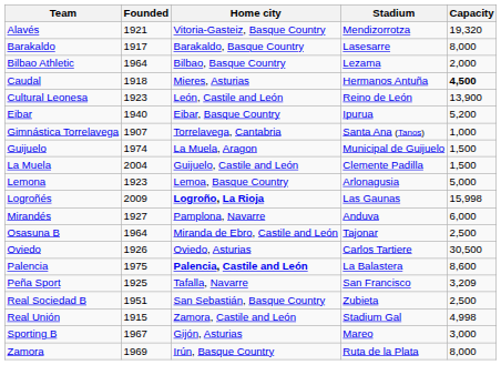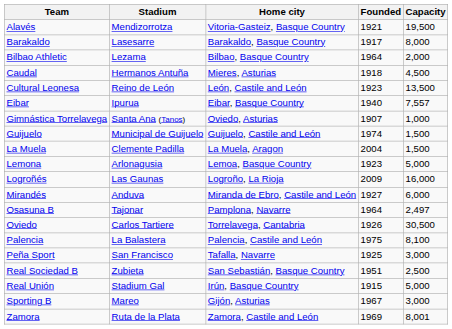 <table class="wikitable sortable">
 <tr>
 <th>Team</th>
+<th>Stadium</th>
+<th>Home city</th>
 <th>Founded</th>
-<th>Home city</th>
-<th>Stadium</th>
 <th>Capacity</th>
 </tr>
 <tr>
 <td><a href='#'>Alavés</a></td>
+<td><a href='#'>Mendizorrotza</a></td>
+<td><a href='#'>Vitoria-Gasteiz</a>, <a href='#'>Basque Country</a></td>
 <td>1921</td>
-<td><a href='#'>Vitoria-Gasteiz</a>, <a href='#'>Basque Country</a></td>
-<td><a href='#'>Mendizorrotza</a></td>
-<td>19,320</td>
+<td>19,500</td>
 </tr>
 <tr>
 <td><a href='#'>Barakaldo</a></td>
+<td><a href='#'>Lasesarre</a></td>
+<td><a href='#'>Barakaldo</a>, <a href='#'>Basque Country</a></td>
 <td>1917</td>
-<td><a href='#'>Barakaldo</a>, <a href='#'>Basque Country</a></td>
-<td><a href='#'>Lasesarre</a></td>
 <td>8,000</td>
 </tr>
 <tr>
 <td><a href='#'>Bilbao Athletic</a></td>
+<td><a href='#'>Lezama</a></td>
+<td><a href='#'>Bilbao</a>, <a href='#'>Basque Country</a></td>
 <td>1964</td>
-<td><a href='#'>Bilbao</a>, <a href='#'>Basque Country</a></td>
-<td><a href='#'>Lezama</a></td>
 <td>2,000</td>
 </tr>
 <tr>
 <td><a href='#'>Caudal</a></td>
+<td><a href='#'>Hermanos Antuña</a></td>
+<td><a href='#'>Mieres</a>, <a href='#'>Asturias</a></td>
 <td>1918</td>
-<td><a href='#'>Mieres</a>, <a href='#'>Asturias</a></td>
-<td><a href='#'>Hermanos Antuña</a></td>
-<td><strong>4,500</strong></td>
+<td>4,500</td>
 </tr>
 <tr>
 <td><a href='#'>Cultural Leonesa</a></td>
+<td><a href='#'>Reino de León</a></td>
+<td><a href='#'>León</a>, <a href='#'>Castile and León</a></td>
 <td>1923</td>
-<td><a href='#'>León</a>, <a href='#'>Castile and León</a></td>
-<td><a href='#'>Reino de León</a></td>
-<td>13,900</td>
+<td>13,500</td>
 </tr>
 <tr>
 <td><a href='#'>Eibar</a></td>
+<td><a href='#'>Ipurua</a></td>
+<td><a href='#'>Eibar</a>, <a href='#'>Basque Country</a></td>
 <td>1940</td>
-<td><a href='#'>Eibar</a>, <a href='#'>Basque Country</a></td>
-<td><a href='#'>Ipurua</a></td>
-<td>5,200</td>
+<td>7,557</td>
 </tr>
 <tr>
 <td><a href='#'>Gimnástica Torrelavega</a></td>
+<td><a href='#'>Santa Ana</a> <small>(<a href='#'>Tanos</a>)</small></td>
+<td><a href='#'>Oviedo</a>, <a href='#'>Asturias</a></td>
 <td>1907</td>
-<td><a href='#'>Torrelavega</a>, <a href='#'>Cantabria</a></td>
-<td><a href='#'>Santa Ana</a> <small>(<a href='#'>Tanos</a>)</small></td>
 <td>1,000</td>
 </tr>
 <tr>
 <td><a href='#'>Guijuelo</a></td>
+<td><a href='#'>Municipal de Guijuelo</a></td>
+<td><a href='#'>Guijuelo</a>, <a href='#'>Castile and León</a></td>
 <td>1974</td>
-<td><a href='#'>La Muela</a>, <a href='#'>Aragon</a></td>
-<td><a href='#'>Municipal de Guijuelo</a></td>
 <td>1,500</td>
 </tr>
 <tr>
 <td><a href='#'>La Muela</a></td>
+<td><a href='#'>Clemente Padilla</a></td>
+<td><a href='#'>La Muela</a>, <a href='#'>Aragon</a></td>
 <td>2004</td>
-<td><a href='#'>Guijuelo</a>, <a href='#'>Castile and León</a></td>
-<td><a href='#'>Clemente Padilla</a></td>
 <td>1,500</td>
 </tr>
 <tr>
 <td><a href='#'>Lemona</a></td>
+<td><a href='#'>Arlonagusia</a></td>
+<td><a href='#'>Lemoa</a>, <a href='#'>Basque Country</a></td>
 <td>1923</td>
-<td><a href='#'>Lemoa</a>, <a href='#'>Basque Country</a></td>
-<td><a href='#'>Arlonagusia</a></td>
 <td>5,000</td>
 </tr>
 <tr>
 <td><a href='#'>Logroñés</a></td>
+<td><a href='#'>Las Gaunas</a></td>
+<td><a href='#'>Logroño</a>, <a href='#'>La Rioja</a></td>
 <td>2009</td>
-<td><strong><a href='#'>Logroño</a>, <a href='#'>La Rioja</a></strong></td>
-<td><a href='#'>Las Gaunas</a></td>
-<td>15,998</td>
+<td>16,000</td>
 </tr>
 <tr>
 <td><a href='#'>Mirandés</a></td>
+<td><a href='#'>Anduva</a></td>
+<td><a href='#'>Miranda de Ebro</a>, <a href='#'>Castile and León</a></td>
 <td>1927</td>
-<td><a href='#'>Pamplona</a>, <a href='#'>Navarre</a></td>
-<td><a href='#'>Anduva</a></td>
 <td>6,000</td>
 </tr>
 <tr>
 <td><a href='#'>Osasuna B</a></td>
+<td><a href='#'>Tajonar</a></td>
+<td><a href='#'>Pamplona</a>, <a href='#'>Navarre</a></td>
 <td>1964</td>
-<td><a href='#'>Miranda de Ebro</a>, <a href='#'>Castile and León</a></td>
-<td><a href='#'>Tajonar</a></td>
-<td>2,500</td>
+<td>2,497</td>
 </tr>
 <tr>
 <td><a href='#'>Oviedo</a></td>
+<td><a href='#'>Carlos Tartiere</a></td>
+<td><a href='#'>Torrelavega</a>, <a href='#'>Cantabria</a></td>
 <td>1926</td>
-<td><a href='#'>Oviedo</a>, <a href='#'>Asturias</a></td>
-<td><a href='#'>Carlos Tartiere</a></td>
 <td>30,500</td>
 </tr>
 <tr>
 <td><a href='#'>Palencia</a></td>
+<td><a href='#'>La Balastera</a></td>
+<td><a href='#'>Palencia</a>, <a href='#'>Castile and León</a></td>
 <td>1975</td>
-<td><strong><a href='#'>Palencia</a>, <a href='#'>Castile and León</a></strong></td>
-<td><a href='#'>La Balastera</a></td>
-<td>8,600</td>
+<td>8,100</td>
 </tr>
 <tr>
 <td><a href='#'>Peña Sport</a></td>
+<td><a href='#'>San Francisco</a></td>
+<td><a href='#'>Tafalla</a>, <a href='#'>Navarre</a></td>
 <td>1925</td>
-<td><a href='#'>Tafalla</a>, <a href='#'>Navarre</a></td>
-<td><a href='#'>San Francisco</a></td>
-<td>3,209</td>
+<td>3,000</td>
 </tr>
 <tr>
 <td><a href='#'>Real Sociedad B</a></td>
+<td><a href='#'>Zubieta</a></td>
+<td><a href='#'>San Sebastián</a>, <a href='#'>Basque Country</a></td>
 <td>1951</td>
-<td><a href='#'>San Sebastián</a>, <a href='#'>Basque Country</a></td>
-<td><a href='#'>Zubieta</a></td>
 <td>2,500</td>
 </tr>
 <tr>
 <td><a href='#'>Real Unión</a></td>
+<td><a href='#'>Stadium Gal</a></td>
+<td><a href='#'>Irún</a>, <a href='#'>Basque Country</a></td>
 <td>1915</td>
-<td><a href='#'>Zamora</a>, <a href='#'>Castile and León</a></td>
-<td><a href='#'>Stadium Gal</a></td>
-<td>4,998</td>
+<td>5,000</td>
 </tr>
 <tr>
 <td><a href='#'>Sporting B</a></td>
+<td><a href='#'>Mareo</a></td>
+<td><a href='#'>Gijón</a>, <a href='#'>Asturias</a></td>
 <td>1967</td>
-<td><a href='#'>Gijón</a>, <a href='#'>Asturias</a></td>
-<td><a href='#'>Mareo</a></td>
 <td>3,000</td>
 </tr>
 <tr>
 <td><a href='#'>Zamora</a></td>
+<td><a href='#'>Ruta de la Plata</a></td>
+<td><a href='#'>Zamora</a>, <a href='#'>Castile and León</a></td>
 <td>1969</td>
-<td><a href='#'>Irún</a>, <a href='#'>Basque Country</a></td>
-<td><a href='#'>Ruta de la Plata</a></td>
-<td>8,000</td>
+<td>8,001</td>
 </tr>
 </table>
